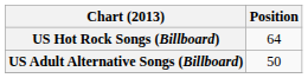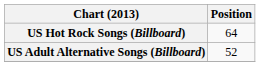 <table class="wikitable plainrowheaders sortable" style="text-align:center;">
 <tr>
 <th>Chart (2013)</th>
 <th>Position</th>
 </tr>
 <tr>
 <th scope="row">US Hot Rock Songs (<em>Billboard</em>)</th>
 <td style="text-align:center;">64</td>
 </tr>
 <tr>
 <th scope="row">US Adult Alternative Songs (<em>Billboard</em>)</th>
-<td style="text-align:center;">50</td>
+<td style="text-align:center;">52</td>
 </tr>
 <tr>
 </tr>
 </table>
